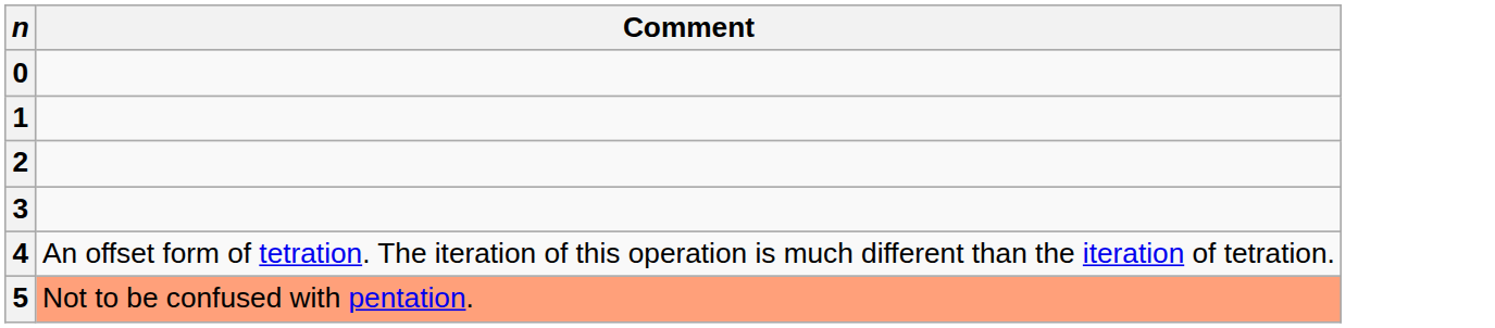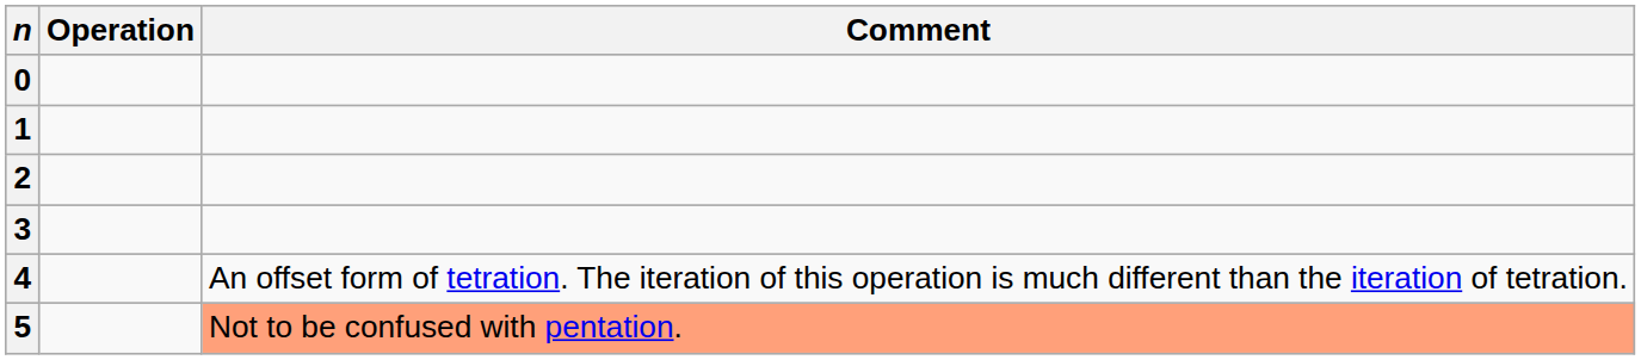 <table class="wikitable">
 <tr>
 <th><em>n</em></th>
+<th>Operation</th>
 <th>Comment</th>
 </tr>
 <tr>
 <th>0</th>
 <td></td>
+<td></td>
 </tr>
 <tr>
 <th>1</th>
+<td></td>
 <td></td>
 </tr>
 <tr>
 <th>2</th>
 <td></td>
+<td></td>
 </tr>
 <tr>
 <th>3</th>
 <td></td>
+<td></td>
 </tr>
 <tr>
 <th>4</th>
+<td></td>
 <td>An offset form of <a href='#'>tetration</a>. The iteration of this operation is much different than the <a href='#'>iteration</a> of tetration.</td>
 </tr>
 <tr>
 <th>5</th>
+<td></td>
 <td style="background: lightsalmon;">Not to be confused with <a href='#'>pentation</a>.</td>
 </tr>
 </table>
